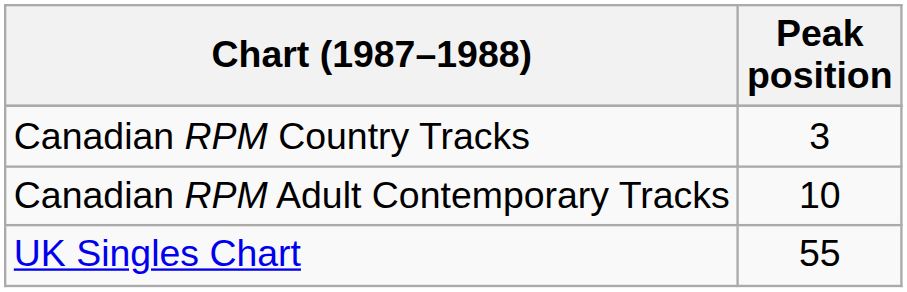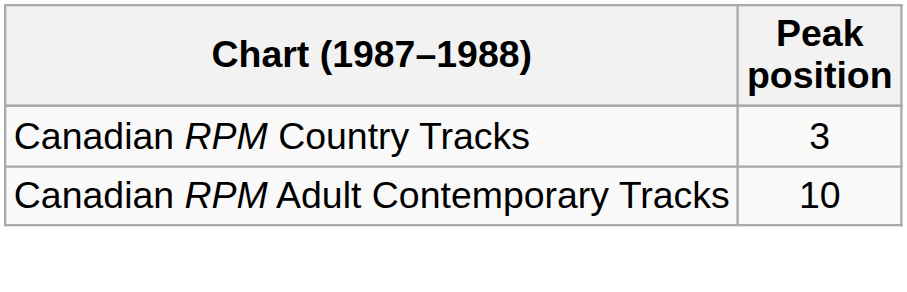 <table class="wikitable sortable">
 <tr>
 <th align="left">Chart (1987–1988)</th>
 <th align="center">Peak<br>position</th>
 </tr>
 <tr>
 </tr>
 <tr>
 <td align="left">Canadian <em>RPM</em> Country Tracks</td>
 <td align="center">3</td>
 </tr>
 <tr>
 <td align="left">Canadian <em>RPM</em> Adult Contemporary Tracks</td>
 <td align="center">10</td>
 </tr>
-<tr>
-<td align="left"><a href='#'>UK Singles Chart</a></td>
-<td align="center">55</td>
-</tr>
 </table>
